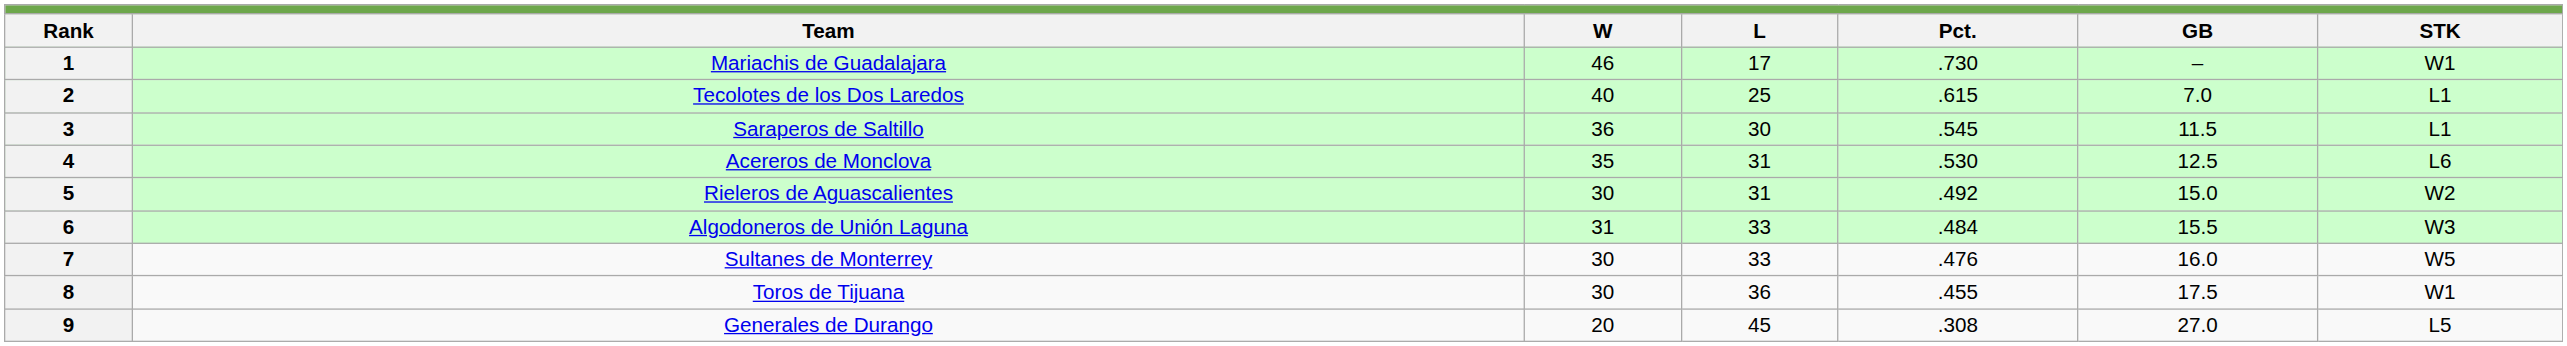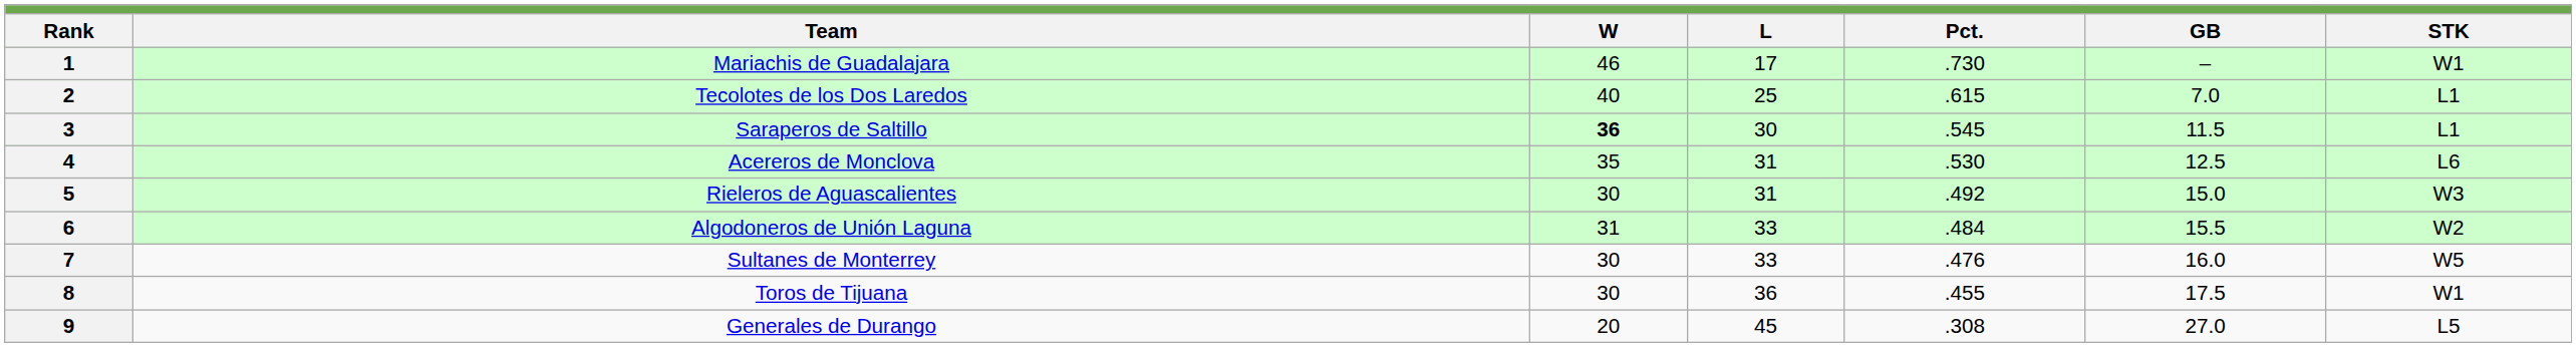 <table class="wikitable plainrowheaders" width="100%" style="text-align:center;">
 <tr>
 <th style="background:#6DA74B;" colspan="7"></th>
 </tr>
 <tr>
 <th scope="col" width="5%">Rank</th>
 <th>Team</th>
 <th>W</th>
 <th>L</th>
 <th>Pct.</th>
 <th>GB</th>
 <th>STK</th>
 </tr>
 <tr style="background-color:#ccffcc;">
 <th>1</th>
 <td><a href='#'>Mariachis de Guadalajara</a></td>
 <td>46</td>
 <td>17</td>
 <td>.730</td>
 <td>–</td>
 <td>W1</td>
 </tr>
 <tr style="background-color:#ccffcc;">
 <th>2</th>
 <td><a href='#'>Tecolotes de los Dos Laredos</a></td>
 <td>40</td>
 <td>25</td>
 <td>.615</td>
 <td>7.0</td>
 <td>L1</td>
 </tr>
 <tr style="background-color:#ccffcc;">
 <th>3</th>
 <td><a href='#'>Saraperos de Saltillo</a></td>
-<td>36</td>
+<td><strong>36</strong></td>
 <td>30</td>
 <td>.545</td>
 <td>11.5</td>
 <td>L1</td>
 </tr>
 <tr style="background-color:#ccffcc;">
 <th>4</th>
 <td><a href='#'>Acereros de Monclova</a></td>
 <td>35</td>
 <td>31</td>
 <td>.530</td>
 <td>12.5</td>
 <td>L6</td>
 </tr>
 <tr style="background-color:#ccffcc;">
 <th>5</th>
 <td><a href='#'>Rieleros de Aguascalientes</a></td>
 <td>30</td>
 <td>31</td>
 <td>.492</td>
 <td>15.0</td>
-<td>W2</td>
+<td>W3</td>
 </tr>
 <tr style="background-color:#ccffcc;">
 <th>6</th>
 <td><a href='#'>Algodoneros de Unión Laguna</a></td>
 <td>31</td>
 <td>33</td>
 <td>.484</td>
 <td>15.5</td>
-<td>W3</td>
+<td>W2</td>
 </tr>
 <tr>
 <th>7</th>
 <td><a href='#'>Sultanes de Monterrey</a></td>
 <td>30</td>
 <td>33</td>
 <td>.476</td>
 <td>16.0</td>
 <td>W5</td>
 </tr>
 <tr>
 <th>8</th>
 <td><a href='#'>Toros de Tijuana</a></td>
 <td>30</td>
 <td>36</td>
 <td>.455</td>
 <td>17.5</td>
 <td>W1</td>
 </tr>
 <tr>
 <th>9</th>
 <td><a href='#'>Generales de Durango</a></td>
 <td>20</td>
 <td>45</td>
 <td>.308</td>
 <td>27.0</td>
 <td>L5</td>
 </tr>
 </table>
